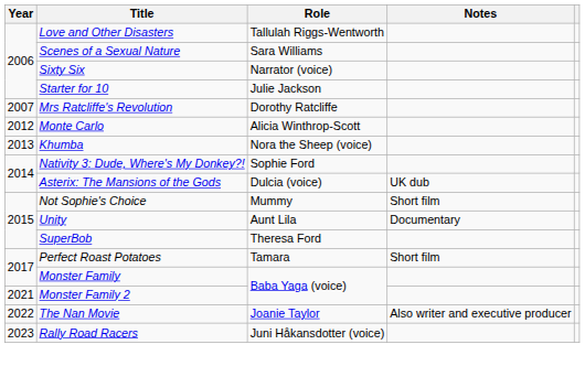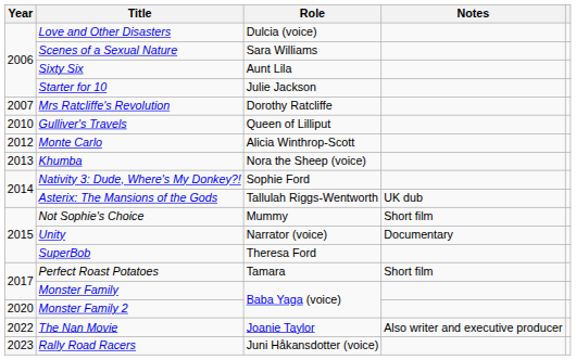 <table class="wikitable sortable">
 <tr>
 <th>Year</th>
 <th>Title</th>
 <th>Role</th>
 <th class="unsortable">Notes</th>
 <th class="unsortable"></th>
 </tr>
 <tr>
 <td rowspan="4">2006</td>
 <td><em><a href='#'>Love and Other Disasters</a></em></td>
-<td>Tallulah Riggs-Wentworth</td>
+<td>Dulcia (voice)</td>
 <td></td>
 <td style = "text-align: center;"></td>
 </tr>
 <tr>
 <td><em><a href='#'>Scenes of a Sexual Nature</a></em></td>
 <td>Sara Williams</td>
 <td></td>
 <td style = "text-align: center;"></td>
 </tr>
 <tr>
 <td><em><a href='#'>Sixty Six</a></em></td>
-<td>Narrator (voice)</td>
+<td>Aunt Lila</td>
 <td></td>
 <td style = "text-align: center;"></td>
 </tr>
 <tr>
 <td><em><a href='#'>Starter for 10</a></em></td>
 <td>Julie Jackson</td>
 <td></td>
 <td style = "text-align: center;"></td>
 </tr>
 <tr>
 <td>2007</td>
 <td><em><a href='#'>Mrs Ratcliffe's Revolution</a></em></td>
 <td>Dorothy Ratcliffe</td>
+<td></td>
+<td style = "text-align: center;"></td>
+</tr>
+<tr>
+<td>2010</td>
+<td><em><a href='#'>Gulliver's Travels</a></em></td>
+<td>Queen of Lilliput</td>
 <td></td>
 <td style = "text-align: center;"></td>
 </tr>
 <tr>
 <td>2012</td>
 <td><em><a href='#'>Monte Carlo</a></em></td>
 <td>Alicia Winthrop-Scott</td>
 <td></td>
 <td style = "text-align: center;"></td>
 </tr>
 <tr>
 <td>2013</td>
 <td><em><a href='#'>Khumba</a></em></td>
 <td>Nora the Sheep (voice)</td>
 <td></td>
 <td style = "text-align: center;"></td>
 </tr>
 <tr>
 <td rowspan=2>2014</td>
 <td><em><a href='#'>Nativity 3: Dude, Where's My Donkey?!</a></em></td>
 <td>Sophie Ford</td>
 <td></td>
 <td style = "text-align: center;"></td>
 </tr>
 <tr>
 <td><em><a href='#'>Asterix: The Mansions of the Gods</a></em></td>
-<td>Dulcia (voice)</td>
+<td>Tallulah Riggs-Wentworth</td>
 <td>UK dub</td>
 <td style = "text-align: center;"></td>
 </tr>
 <tr>
 <td rowspan="3">2015</td>
 <td><em>Not Sophie's Choice</em></td>
 <td>Mummy</td>
 <td>Short film</td>
 <td style = "text-align: center;"></td>
 </tr>
 <tr>
 <td><em><a href='#'>Unity</a></em></td>
-<td>Aunt Lila</td>
+<td>Narrator (voice)</td>
 <td>Documentary</td>
 <td style = "text-align: center;"></td>
 </tr>
 <tr>
 <td><em><a href='#'>SuperBob</a></em></td>
 <td>Theresa Ford</td>
 <td></td>
 <td style = "text-align: center;"></td>
 </tr>
 <tr>
 <td rowspan="2">2017</td>
 <td><em>Perfect Roast Potatoes</em></td>
 <td>Tamara</td>
 <td>Short film</td>
 <td style = "text-align: center;"></td>
 </tr>
 <tr>
 <td><em><a href='#'>Monster Family</a></em></td>
 <td rowspan="2"><a href='#'>Baba Yaga</a> (voice)</td>
 <td></td>
 <td style = "text-align: center;"></td>
 </tr>
 <tr>
-<td>2021</td>
+<td>2020</td>
 <td><em><a href='#'>Monster Family 2</a></em></td>
 <td></td>
 <td style = "text-align: center;"></td>
 </tr>
 <tr>
 <td>2022</td>
 <td><em><a href='#'>The Nan Movie</a></em></td>
 <td><a href='#'>Joanie Taylor</a></td>
 <td>Also writer and executive producer</td>
 <td style = "text-align: center;"></td>
 </tr>
 <tr>
 <td>2023</td>
 <td><em><a href='#'>Rally Road Racers</a></em></td>
 <td>Juni Håkansdotter (voice)</td>
 <td></td>
 <td style = "text-align: center;"></td>
 </tr>
 </table>
